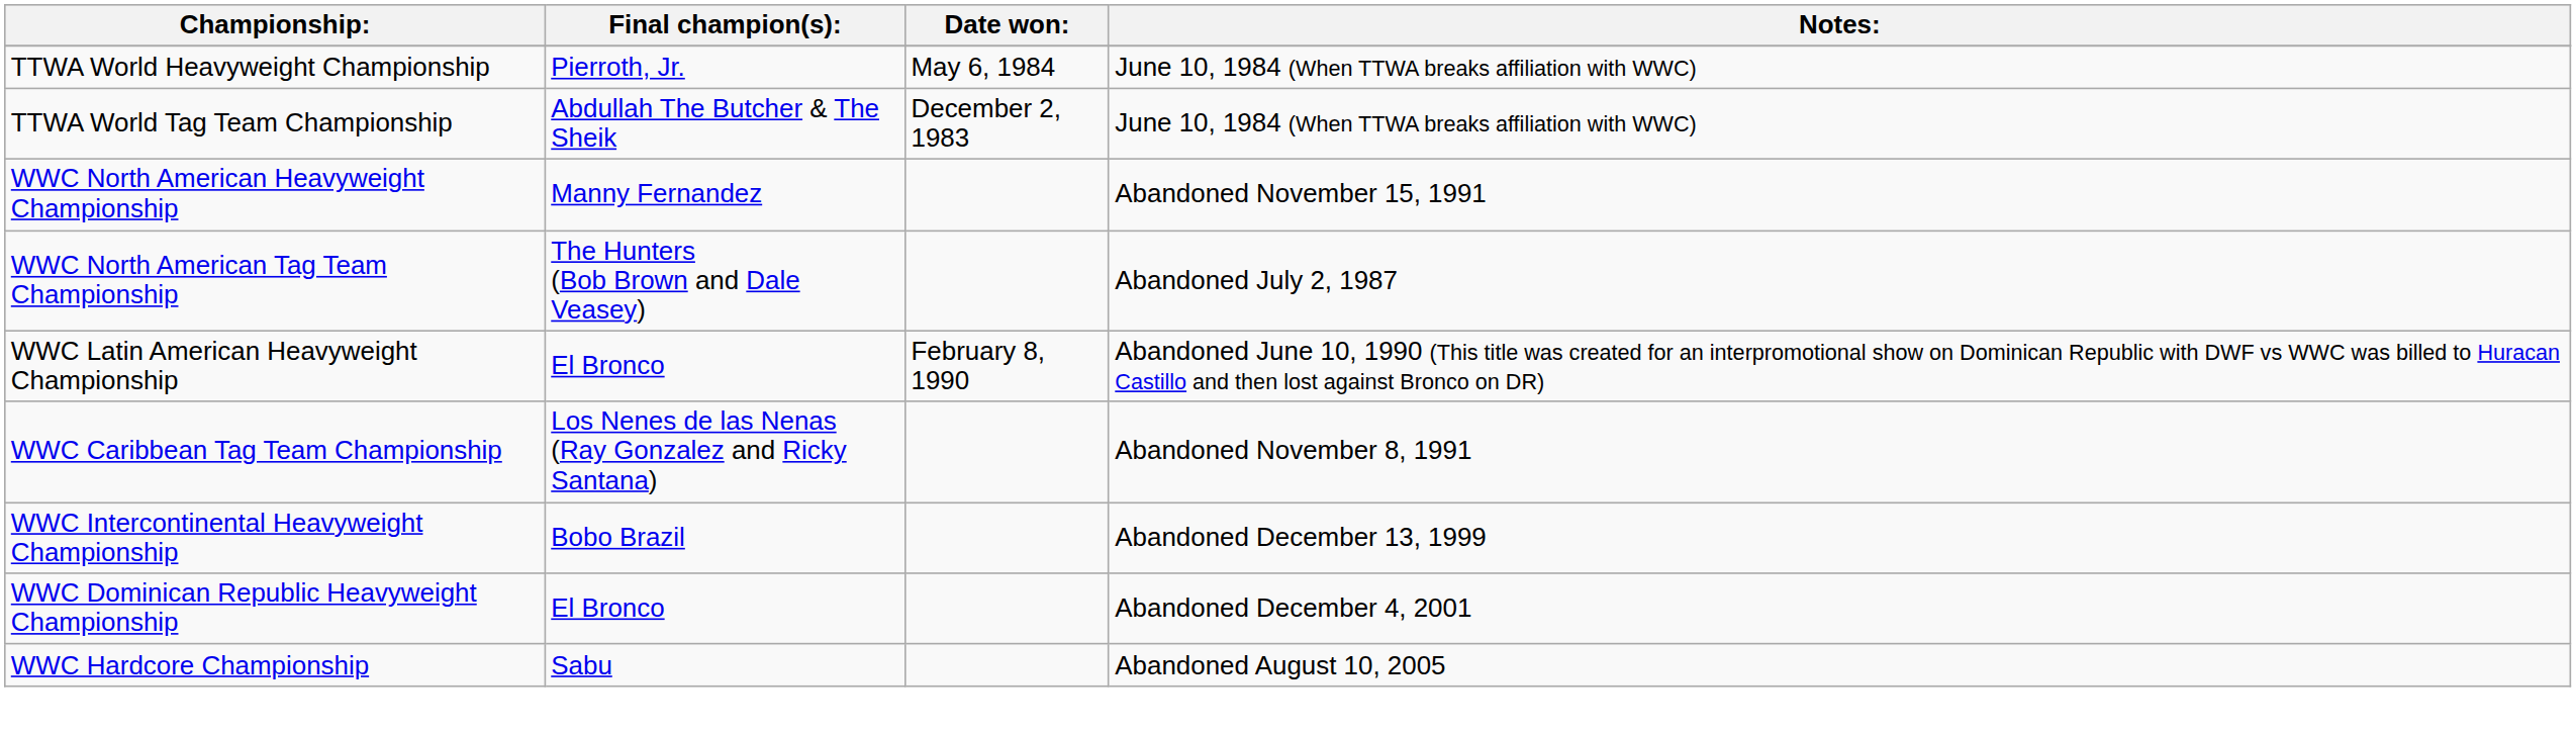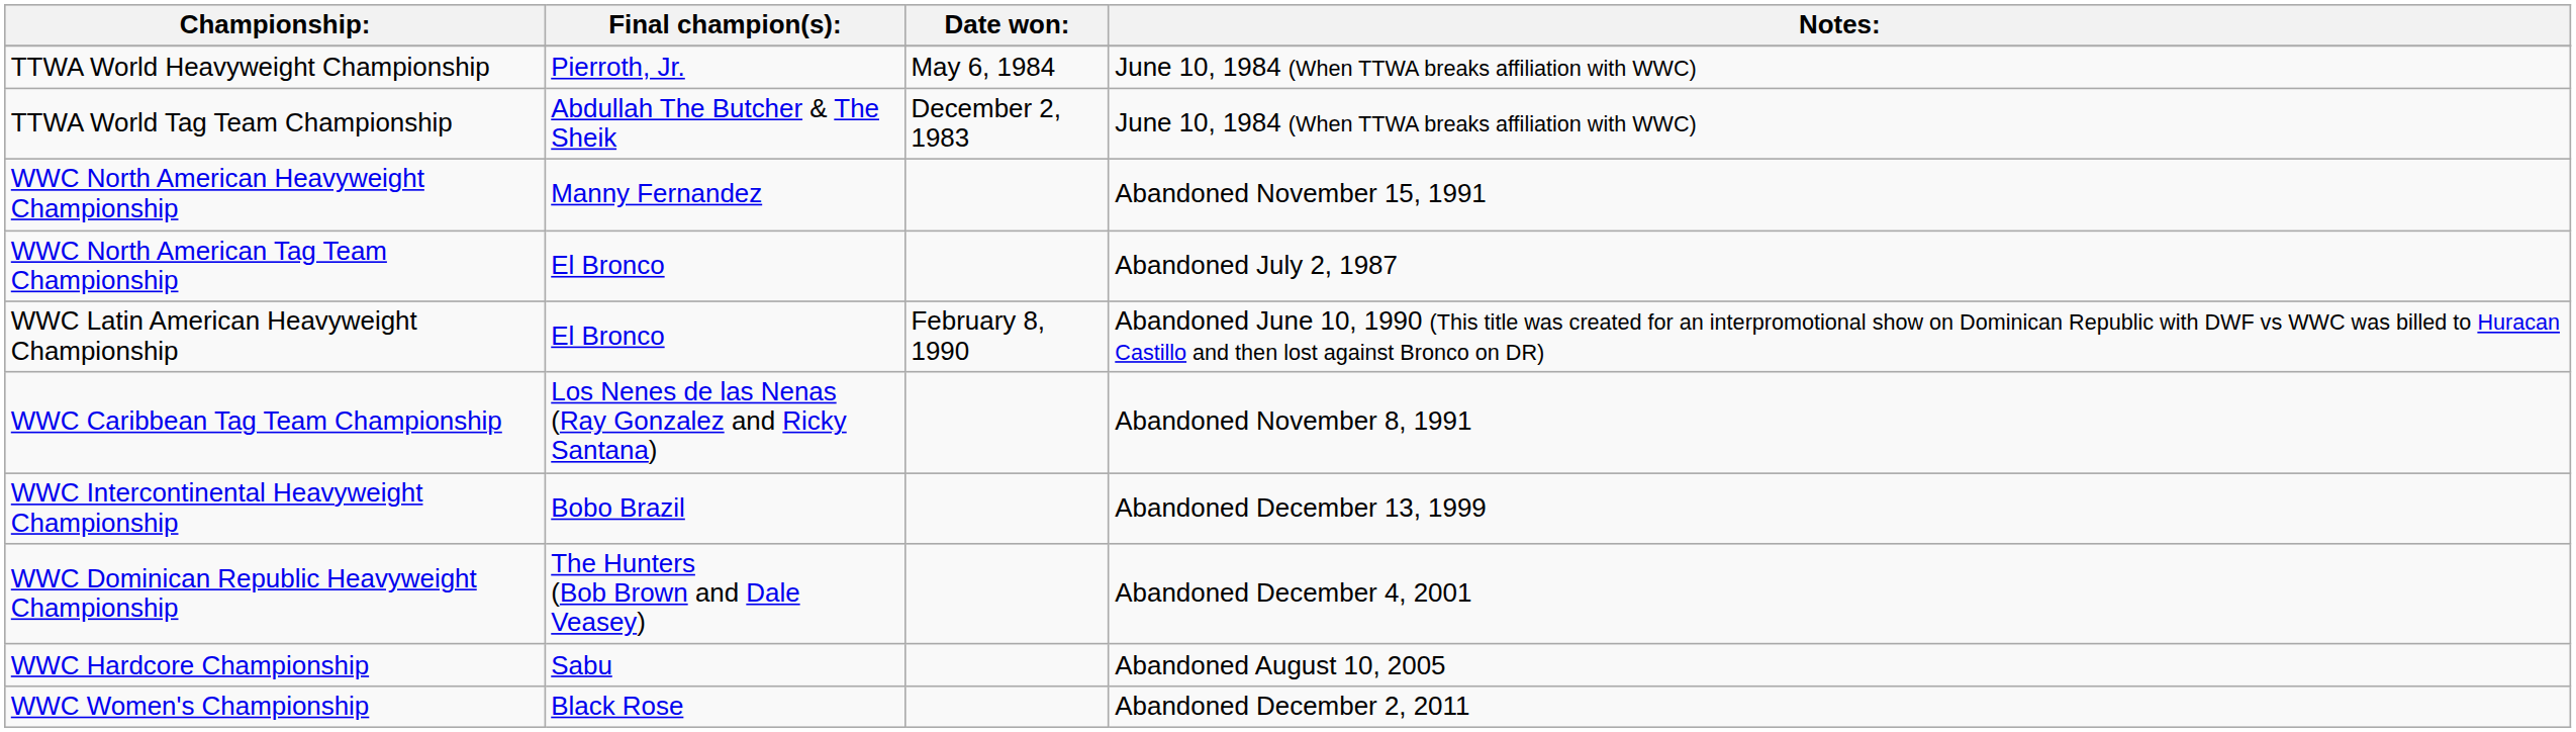 <table class="wikitable">
 <tr>
 <th>Championship:</th>
 <th>Final champion(s):</th>
 <th>Date won:</th>
 <th>Notes:</th>
 </tr>
 <tr>
 </tr>
 <tr>
 <td>TTWA World Heavyweight Championship</td>
 <td><a href='#'>Pierroth, Jr.</a></td>
 <td>May 6, 1984</td>
 <td>June 10, 1984 <small>(When TTWA breaks affiliation with WWC)</small></td>
 </tr>
 <tr>
 <td>TTWA World Tag Team Championship</td>
 <td><a href='#'>Abdullah The Butcher</a> & <a href='#'>The Sheik</a></td>
 <td>December 2, 1983</td>
 <td>June 10, 1984 <small>(When TTWA breaks affiliation with WWC)</small></td>
 </tr>
 <tr>
 <td><a href='#'>WWC North American Heavyweight Championship</a></td>
 <td><a href='#'>Manny Fernandez</a></td>
 <td></td>
 <td>Abandoned November 15, 1991</td>
 </tr>
 <tr>
 <td><a href='#'>WWC North American Tag Team Championship</a></td>
-<td><a href='#'>The Hunters</a><br>(<a href='#'>Bob Brown</a> and <a href='#'>Dale Veasey</a>)</td>
+<td><a href='#'>El Bronco</a></td>
 <td></td>
 <td>Abandoned July 2, 1987</td>
 </tr>
 <tr>
 <td>WWC Latin American Heavyweight Championship</td>
 <td><a href='#'>El Bronco</a></td>
 <td>February 8, 1990</td>
 <td>Abandoned June 10, 1990 <small> (This title was created for an interpromotional show on Dominican Republic with DWF vs WWC was billed to <a href='#'>Huracan Castillo</a> and then lost against Bronco on DR)</small></td>
 </tr>
 <tr>
 <td><a href='#'>WWC Caribbean Tag Team Championship</a></td>
 <td><a href='#'>Los Nenes de las Nenas</a><br>(<a href='#'>Ray Gonzalez</a> and <a href='#'>Ricky Santana</a>)</td>
 <td></td>
 <td>Abandoned November 8, 1991</td>
 </tr>
 <tr>
 <td><a href='#'>WWC Intercontinental Heavyweight Championship</a></td>
 <td><a href='#'>Bobo Brazil</a></td>
 <td></td>
 <td>Abandoned December 13, 1999</td>
 </tr>
 <tr>
 <td><a href='#'>WWC Dominican Republic Heavyweight Championship</a></td>
-<td><a href='#'>El Bronco</a></td>
+<td><a href='#'>The Hunters</a><br>(<a href='#'>Bob Brown</a> and <a href='#'>Dale Veasey</a>)</td>
 <td></td>
 <td>Abandoned December 4, 2001</td>
 </tr>
 <tr>
 <td><a href='#'>WWC Hardcore Championship</a></td>
 <td><a href='#'>Sabu</a></td>
 <td></td>
 <td>Abandoned August 10, 2005</td>
 </tr>
+<tr>
+<td><a href='#'>WWC Women's Championship</a></td>
+<td><a href='#'>Black Rose</a></td>
+<td></td>
+<td>Abandoned December 2, 2011</td>
+</tr>
 </table>
